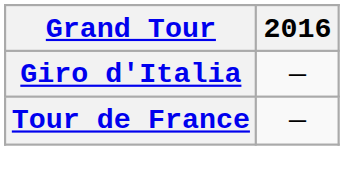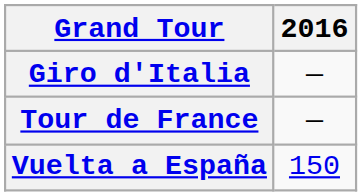 <table class="wikitable plainrowheaders">
 <tr>
 <th scope="col"><a href='#'>Grand Tour</a></th>
 <th scope="col">2016</th>
 </tr>
 <tr style="text-align:center;">
 <th scope="row"> <a href='#'>Giro d'Italia</a></th>
 <td>—</td>
 </tr>
 <tr style="text-align:center;">
 <th scope="row"> <a href='#'>Tour de France</a></th>
 <td>—</td>
 </tr>
+<tr style="text-align:center;">
+<th scope="row"> <a href='#'>Vuelta a España</a></th>
+<td style="text-align:center;"><a href='#'>150</a></td>
+</tr>
 </table>
